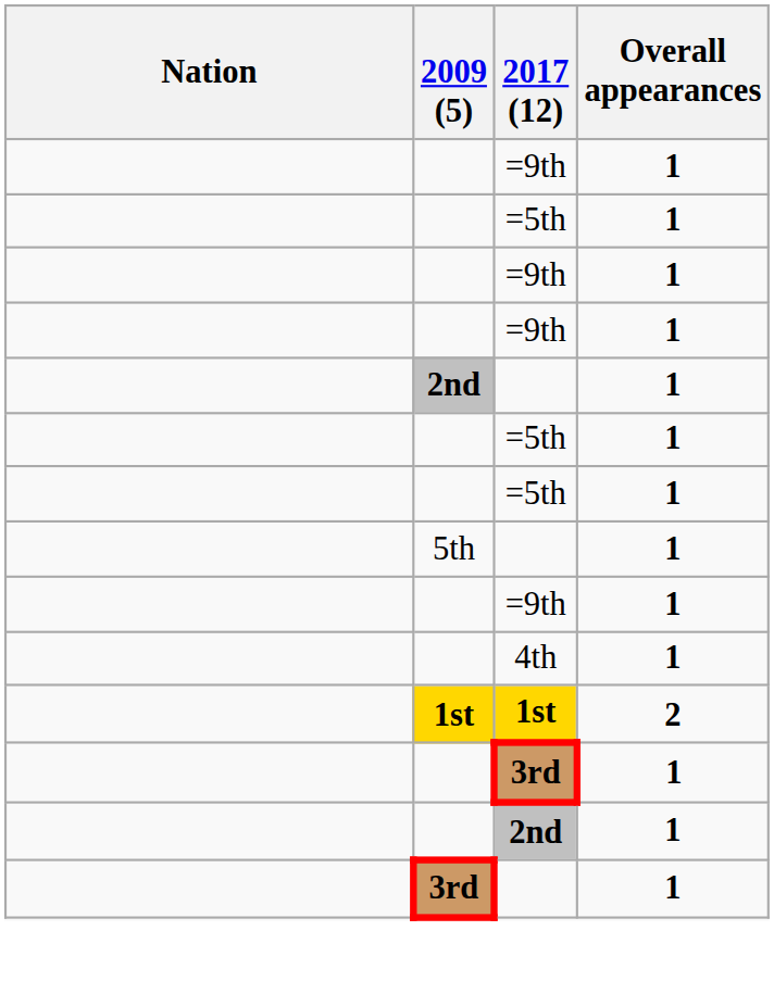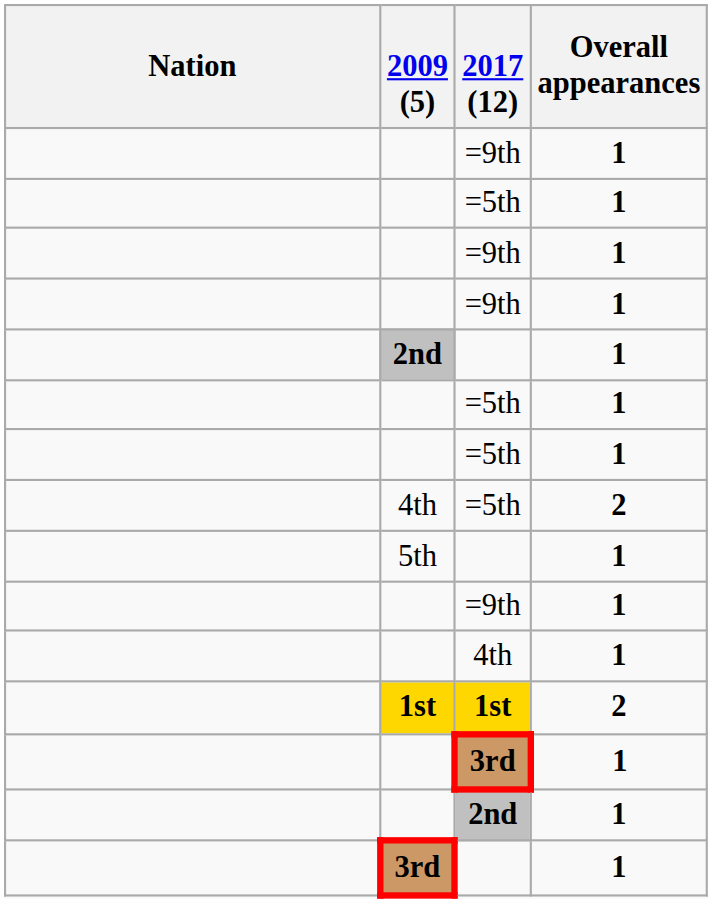 <table class="wikitable" style="text-align:center; font-size:90%">
 <tr>
 <th width=170>Nation</th>
 <th><br><a href='#'>2009</a><br>(5)</th>
 <th><br><a href='#'>2017</a><br>(12)</th>
 <th>Overall<br>appearances</th>
 </tr>
 <tr>
 <td align=left></td>
 <td></td>
 <td>=9th</td>
 <td><strong>1</strong></td>
 </tr>
 <tr>
 <td align=left></td>
 <td></td>
 <td>=5th</td>
 <td><strong>1</strong></td>
 </tr>
 <tr>
 <td align=left></td>
 <td></td>
 <td>=9th</td>
 <td><strong>1</strong></td>
 </tr>
 <tr>
 <td align=left></td>
 <td></td>
 <td>=9th</td>
 <td><strong>1</strong></td>
 </tr>
 <tr>
 <td align=left></td>
 <td bgcolor="silver"><strong>2nd</strong></td>
 <td></td>
 <td><strong>1</strong></td>
 </tr>
 <tr>
 <td align=left></td>
 <td></td>
 <td>=5th</td>
 <td><strong>1</strong></td>
 </tr>
 <tr>
 <td align=left></td>
 <td></td>
 <td>=5th</td>
 <td><strong>1</strong></td>
 </tr>
 <tr>
 <td align=left></td>
+<td>4th</td>
+<td>=5th</td>
+<td><strong>2</strong></td>
+</tr>
+<tr>
+<td align=left></td>
 <td>5th</td>
 <td></td>
 <td><strong>1</strong></td>
 </tr>
 <tr>
 <td align=left></td>
 <td></td>
 <td>=9th</td>
 <td><strong>1</strong></td>
 </tr>
 <tr>
 <td align=left></td>
 <td></td>
 <td>4th</td>
 <td><strong>1</strong></td>
 </tr>
 <tr>
 <td align=left></td>
 <td bgcolor="gold"><strong>1st</strong></td>
 <td bgcolor="gold"><strong>1st</strong></td>
 <td><strong>2</strong></td>
 </tr>
 <tr>
 <td align=left></td>
 <td></td>
 <td style="border: 3px solid red" bgcolor="#CC9966"><strong>3rd</strong></td>
 <td><strong>1</strong></td>
 </tr>
 <tr>
 <td align=left></td>
 <td></td>
 <td bgcolor="silver"><strong>2nd</strong></td>
 <td><strong>1</strong></td>
 </tr>
 <tr>
 <td align=left></td>
 <td bgcolor="#CC9966" style="border: 3px solid red"><strong>3rd</strong></td>
 <td></td>
 <td><strong>1</strong></td>
 </tr>
 </table>
